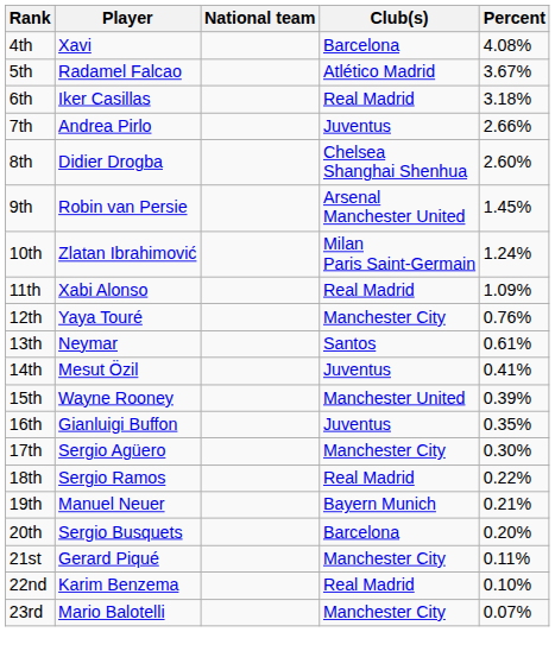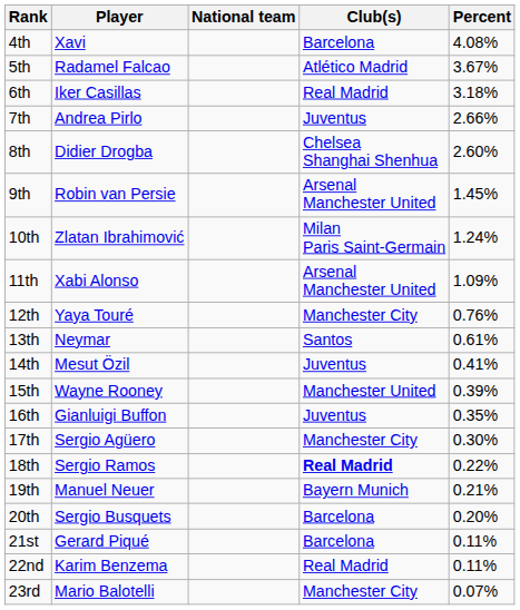 <table class="wikitable">
 <tr>
 <th>Rank</th>
 <th>Player</th>
 <th>National team</th>
 <th>Club(s)</th>
 <th>Percent</th>
 </tr>
 <tr>
 <td>4th</td>
 <td><a href='#'>Xavi</a></td>
 <td></td>
 <td> <a href='#'>Barcelona</a></td>
 <td>4.08%</td>
 </tr>
 <tr>
 <td>5th</td>
 <td><a href='#'>Radamel Falcao</a></td>
 <td></td>
 <td> <a href='#'>Atlético Madrid</a></td>
 <td>3.67%</td>
 </tr>
 <tr>
 <td>6th</td>
 <td><a href='#'>Iker Casillas</a></td>
 <td></td>
 <td> <a href='#'>Real Madrid</a></td>
 <td>3.18%</td>
 </tr>
 <tr>
 <td>7th</td>
 <td><a href='#'>Andrea Pirlo</a></td>
 <td></td>
 <td> <a href='#'>Juventus</a></td>
 <td>2.66%</td>
 </tr>
 <tr>
 <td>8th</td>
 <td><a href='#'>Didier Drogba</a></td>
 <td></td>
 <td> <a href='#'>Chelsea</a><br> <a href='#'>Shanghai Shenhua</a></td>
 <td>2.60%</td>
 </tr>
 <tr>
 <td>9th</td>
 <td><a href='#'>Robin van Persie</a></td>
 <td></td>
 <td> <a href='#'>Arsenal</a><br> <a href='#'>Manchester United</a></td>
 <td>1.45%</td>
 </tr>
 <tr>
 <td>10th</td>
 <td><a href='#'>Zlatan Ibrahimović</a></td>
 <td></td>
 <td> <a href='#'>Milan</a><br> <a href='#'>Paris Saint-Germain</a></td>
 <td>1.24%</td>
 </tr>
 <tr>
 <td>11th</td>
 <td><a href='#'>Xabi Alonso</a></td>
 <td></td>
-<td> <a href='#'>Real Madrid</a></td>
+<td> <a href='#'>Arsenal</a><br> <a href='#'>Manchester United</a></td>
 <td>1.09%</td>
 </tr>
 <tr>
 <td>12th</td>
 <td><a href='#'>Yaya Touré</a></td>
 <td></td>
 <td> <a href='#'>Manchester City</a></td>
 <td>0.76%</td>
 </tr>
 <tr>
 <td>13th</td>
 <td><a href='#'>Neymar</a></td>
 <td></td>
 <td> <a href='#'>Santos</a></td>
 <td>0.61%</td>
 </tr>
 <tr>
 <td>14th</td>
 <td><a href='#'>Mesut Özil</a></td>
 <td></td>
 <td> <a href='#'>Juventus</a></td>
 <td>0.41%</td>
 </tr>
 <tr>
 <td>15th</td>
 <td><a href='#'>Wayne Rooney</a></td>
 <td></td>
 <td> <a href='#'>Manchester United</a></td>
 <td>0.39%</td>
 </tr>
 <tr>
 <td>16th</td>
 <td><a href='#'>Gianluigi Buffon</a></td>
 <td></td>
 <td> <a href='#'>Juventus</a></td>
 <td>0.35%</td>
 </tr>
 <tr>
 <td>17th</td>
 <td><a href='#'>Sergio Agüero</a></td>
 <td></td>
 <td> <a href='#'>Manchester City</a></td>
 <td>0.30%</td>
 </tr>
 <tr>
 <td>18th</td>
 <td><a href='#'>Sergio Ramos</a></td>
 <td></td>
-<td> <a href='#'>Real Madrid</a></td>
+<td><strong> <a href='#'>Real Madrid</a></strong></td>
 <td>0.22%</td>
 </tr>
 <tr>
 <td>19th</td>
 <td><a href='#'>Manuel Neuer</a></td>
 <td></td>
 <td> <a href='#'>Bayern Munich</a></td>
 <td>0.21%</td>
 </tr>
 <tr>
 <td>20th</td>
 <td><a href='#'>Sergio Busquets</a></td>
 <td></td>
 <td> <a href='#'>Barcelona</a></td>
 <td>0.20%</td>
 </tr>
 <tr>
 <td>21st</td>
 <td><a href='#'>Gerard Piqué</a></td>
 <td></td>
-<td> <a href='#'>Manchester City</a></td>
+<td> <a href='#'>Barcelona</a></td>
 <td>0.11%</td>
 </tr>
 <tr>
 <td>22nd</td>
 <td><a href='#'>Karim Benzema</a></td>
 <td></td>
 <td> <a href='#'>Real Madrid</a></td>
-<td>0.10%</td>
+<td>0.11%</td>
 </tr>
 <tr>
 <td>23rd</td>
 <td><a href='#'>Mario Balotelli</a></td>
 <td></td>
 <td> <a href='#'>Manchester City</a></td>
 <td>0.07%</td>
 </tr>
 </table>
